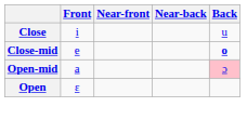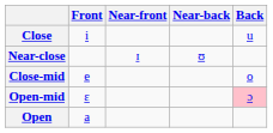 <table class="wikitable" style="text-align: center;">
 <tr>
 <th></th>
 <th><a href='#'>Front</a></th>
 <th><a href='#'>Near-front</a></th>
 <th><a href='#'>Near-back</a></th>
 <th><a href='#'>Back</a></th>
 </tr>
 <tr>
 <th><a href='#'>Close</a></th>
 <td><a href='#'>i</a></td>
 <td></td>
 <td></td>
 <td><a href='#'>u</a></td>
 </tr>
 <tr>
+<th><a href='#'>Near-close</a></th>
+<td></td>
+<td><a href='#'>ɪ</a></td>
+<td><a href='#'>ʊ</a></td>
+<td></td>
+</tr>
+<tr>
 <th><a href='#'>Close-mid</a></th>
 <td><a href='#'>e</a></td>
 <td></td>
 <td></td>
-<td><strong><a href='#'>o</a></strong></td>
+<td><a href='#'>o</a></td>
 </tr>
 <tr>
 <th><a href='#'>Open-mid</a></th>
-<td><a href='#'>a</a></td>
+<td><a href='#'>ɛ</a></td>
 <td></td>
 <td></td>
 <td style="background: pink;"><a href='#'>ɔ</a></td>
 </tr>
 <tr>
 <th><a href='#'>Open</a></th>
-<td><a href='#'>ɛ</a></td>
+<td><a href='#'>a</a></td>
 <td></td>
 <td></td>
 <td></td>
 </tr>
 </table>
